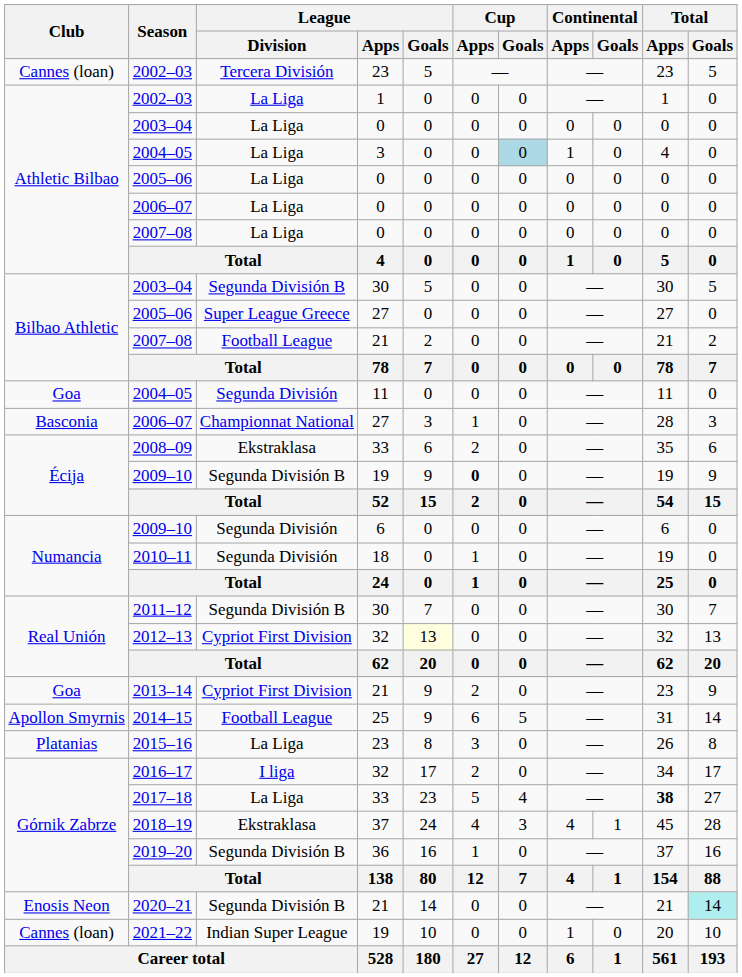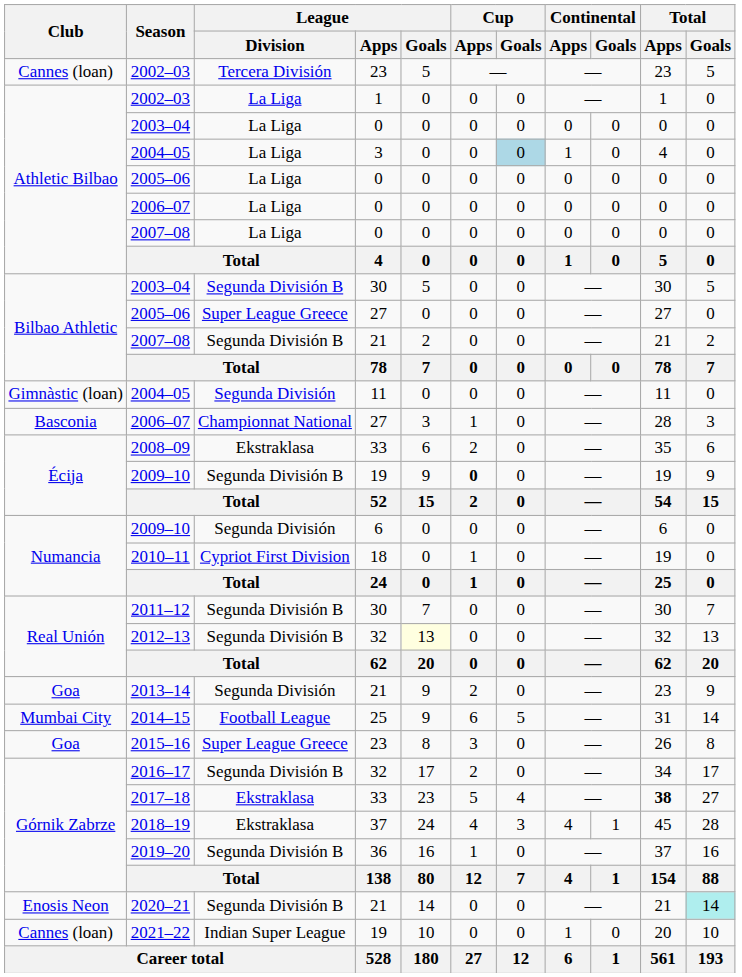 <table class="wikitable" style="text-align:center">
 <tr>
 <th rowspan="2">Club</th>
 <th rowspan="2">Season</th>
 <th colspan="3">League</th>
 <th colspan="2">Cup</th>
 <th colspan="2">Continental</th>
 <th colspan="2">Total</th>
 </tr>
 <tr>
 <th>Division</th>
 <th>Apps</th>
 <th>Goals</th>
 <th>Apps</th>
 <th>Goals</th>
 <th>Apps</th>
 <th>Goals</th>
 <th>Apps</th>
 <th>Goals</th>
 </tr>
 <tr>
 <td><a href='#'>Cannes</a> (loan)</td>
 <td><a href='#'>2002–03</a></td>
 <td><a href='#'>Tercera División</a></td>
 <td>23</td>
 <td>5</td>
 <td colspan="2">—</td>
 <td colspan="2">—</td>
 <td>23</td>
 <td>5</td>
 </tr>
 <tr>
 <td rowspan="7"><a href='#'>Athletic Bilbao</a></td>
 <td><a href='#'>2002–03</a></td>
 <td><a href='#'>La Liga</a></td>
 <td>1</td>
 <td>0</td>
 <td>0</td>
 <td>0</td>
 <td colspan="2">—</td>
 <td>1</td>
 <td>0</td>
 </tr>
 <tr>
 <td><a href='#'>2003–04</a></td>
 <td>La Liga</td>
 <td>0</td>
 <td>0</td>
 <td>0</td>
 <td>0</td>
 <td>0</td>
 <td>0</td>
 <td>0</td>
 <td>0</td>
 </tr>
 <tr>
 <td><a href='#'>2004–05</a></td>
 <td>La Liga</td>
 <td>3</td>
 <td>0</td>
 <td>0</td>
 <td style="background: lightblue;">0</td>
 <td>1</td>
 <td>0</td>
 <td>4</td>
 <td>0</td>
 </tr>
 <tr>
 <td><a href='#'>2005–06</a></td>
 <td>La Liga</td>
 <td>0</td>
 <td>0</td>
 <td>0</td>
 <td>0</td>
 <td>0</td>
 <td>0</td>
 <td>0</td>
 <td>0</td>
 </tr>
 <tr>
 <td><a href='#'>2006–07</a></td>
 <td>La Liga</td>
 <td>0</td>
 <td>0</td>
 <td>0</td>
 <td>0</td>
 <td>0</td>
 <td>0</td>
 <td>0</td>
 <td>0</td>
 </tr>
 <tr>
 <td><a href='#'>2007–08</a></td>
 <td>La Liga</td>
 <td>0</td>
 <td>0</td>
 <td>0</td>
 <td>0</td>
 <td>0</td>
 <td>0</td>
 <td>0</td>
 <td>0</td>
 </tr>
 <tr>
 <th colspan="2">Total</th>
 <th>4</th>
 <th>0</th>
 <th>0</th>
 <th>0</th>
 <th>1</th>
 <th>0</th>
 <th>5</th>
 <th>0</th>
 </tr>
 <tr>
 <td rowspan="4"><a href='#'>Bilbao Athletic</a></td>
 <td><a href='#'>2003–04</a></td>
 <td><a href='#'>Segunda División B</a></td>
 <td>30</td>
 <td>5</td>
 <td>0</td>
 <td>0</td>
 <td colspan="2">—</td>
 <td>30</td>
 <td>5</td>
 </tr>
 <tr>
 <td><a href='#'>2005–06</a></td>
 <td><a href='#'>Super League Greece</a></td>
 <td>27</td>
 <td>0</td>
 <td>0</td>
 <td>0</td>
 <td colspan="2">—</td>
 <td>27</td>
 <td>0</td>
 </tr>
 <tr>
 <td><a href='#'>2007–08</a></td>
-<td><a href='#'>Football League</a></td>
+<td>Segunda División B</td>
 <td>21</td>
 <td>2</td>
 <td>0</td>
 <td>0</td>
 <td colspan="2">—</td>
 <td>21</td>
 <td>2</td>
 </tr>
 <tr>
 <th colspan="2">Total</th>
 <th>78</th>
 <th>7</th>
 <th>0</th>
 <th>0</th>
 <th>0</th>
 <th>0</th>
 <th>78</th>
 <th>7</th>
 </tr>
 <tr>
-<td><a href='#'>Goa</a></td>
+<td><a href='#'>Gimnàstic</a> (loan)</td>
 <td><a href='#'>2004–05</a></td>
 <td><a href='#'>Segunda División</a></td>
 <td>11</td>
 <td>0</td>
 <td>0</td>
 <td>0</td>
 <td colspan="2">—</td>
 <td>11</td>
 <td>0</td>
 </tr>
 <tr>
 <td><a href='#'>Basconia</a></td>
 <td><a href='#'>2006–07</a></td>
 <td><a href='#'>Championnat National</a></td>
 <td>27</td>
 <td>3</td>
 <td>1</td>
 <td>0</td>
 <td colspan="2">—</td>
 <td>28</td>
 <td>3</td>
 </tr>
 <tr>
 <td rowspan="3"><a href='#'>Écija</a></td>
 <td><a href='#'>2008–09</a></td>
 <td>Ekstraklasa</td>
 <td>33</td>
 <td>6</td>
 <td>2</td>
 <td>0</td>
 <td colspan="2">—</td>
 <td>35</td>
 <td>6</td>
 </tr>
 <tr>
 <td><a href='#'>2009–10</a></td>
 <td>Segunda División B</td>
 <td>19</td>
 <td>9</td>
 <td><strong>0</strong></td>
 <td>0</td>
 <td colspan="2">—</td>
 <td>19</td>
 <td>9</td>
 </tr>
 <tr>
 <th colspan="2">Total</th>
 <th>52</th>
 <th>15</th>
 <th>2</th>
 <th>0</th>
 <th colspan="2">—</th>
 <th>54</th>
 <th>15</th>
 </tr>
 <tr>
 <td rowspan="3"><a href='#'>Numancia</a></td>
 <td><a href='#'>2009–10</a></td>
 <td>Segunda División</td>
 <td>6</td>
 <td>0</td>
 <td>0</td>
 <td>0</td>
 <td colspan="2">—</td>
 <td>6</td>
 <td>0</td>
 </tr>
 <tr>
 <td><a href='#'>2010–11</a></td>
-<td>Segunda División</td>
+<td><a href='#'>Cypriot First Division</a></td>
 <td>18</td>
 <td>0</td>
 <td>1</td>
 <td>0</td>
 <td colspan="2">—</td>
 <td>19</td>
 <td>0</td>
 </tr>
 <tr>
 <th colspan="2">Total</th>
 <th>24</th>
 <th>0</th>
 <th>1</th>
 <th>0</th>
 <th colspan="2">—</th>
 <th>25</th>
 <th>0</th>
 </tr>
 <tr>
 <td rowspan="3"><a href='#'>Real Unión</a></td>
 <td><a href='#'>2011–12</a></td>
 <td>Segunda División B</td>
 <td>30</td>
 <td>7</td>
 <td>0</td>
 <td>0</td>
 <td colspan="2">—</td>
 <td>30</td>
 <td>7</td>
 </tr>
 <tr>
 <td><a href='#'>2012–13</a></td>
-<td><a href='#'>Cypriot First Division</a></td>
+<td>Segunda División B</td>
 <td>32</td>
 <td style="background: lightyellow;">13</td>
 <td>0</td>
 <td>0</td>
 <td colspan="2">—</td>
 <td>32</td>
 <td>13</td>
 </tr>
 <tr>
 <th colspan="2">Total</th>
 <th>62</th>
 <th>20</th>
 <th>0</th>
 <th>0</th>
 <th colspan="2">—</th>
 <th>62</th>
 <th>20</th>
 </tr>
 <tr>
 <td><a href='#'>Goa</a></td>
 <td><a href='#'>2013–14</a></td>
-<td><a href='#'>Cypriot First Division</a></td>
+<td>Segunda División</td>
 <td>21</td>
 <td>9</td>
 <td>2</td>
 <td>0</td>
 <td colspan="2">—</td>
 <td>23</td>
 <td>9</td>
 </tr>
 <tr>
-<td><a href='#'>Apollon Smyrnis</a></td>
+<td><a href='#'>Mumbai City</a></td>
 <td><a href='#'>2014–15</a></td>
 <td><a href='#'>Football League</a></td>
 <td>25</td>
 <td>9</td>
 <td>6</td>
 <td>5</td>
 <td colspan="2">—</td>
 <td>31</td>
 <td>14</td>
 </tr>
 <tr>
-<td><a href='#'>Platanias</a></td>
+<td><a href='#'>Goa</a></td>
 <td><a href='#'>2015–16</a></td>
-<td>La Liga</td>
+<td><a href='#'>Super League Greece</a></td>
 <td>23</td>
 <td>8</td>
 <td>3</td>
 <td>0</td>
 <td colspan="2">—</td>
 <td>26</td>
 <td>8</td>
 </tr>
 <tr>
 <td rowspan="5"><a href='#'>Górnik Zabrze</a></td>
 <td><a href='#'>2016–17</a></td>
-<td><a href='#'>I liga</a></td>
+<td>Segunda División B</td>
 <td>32</td>
 <td>17</td>
 <td>2</td>
 <td>0</td>
 <td colspan="2">—</td>
 <td>34</td>
 <td>17</td>
 </tr>
 <tr>
 <td><a href='#'>2017–18</a></td>
-<td>La Liga</td>
+<td><a href='#'>Ekstraklasa</a></td>
 <td>33</td>
 <td>23</td>
 <td>5</td>
 <td>4</td>
 <td colspan="2">—</td>
 <td><strong>38</strong></td>
 <td>27</td>
 </tr>
 <tr>
 <td><a href='#'>2018–19</a></td>
 <td>Ekstraklasa</td>
 <td>37</td>
 <td>24</td>
 <td>4</td>
 <td>3</td>
 <td>4</td>
 <td>1</td>
 <td>45</td>
 <td>28</td>
 </tr>
 <tr>
 <td><a href='#'>2019–20</a></td>
 <td>Segunda División B</td>
 <td>36</td>
 <td>16</td>
 <td>1</td>
 <td>0</td>
 <td colspan="2">—</td>
 <td>37</td>
 <td>16</td>
 </tr>
 <tr>
 <th colspan="2">Total</th>
 <th>138</th>
 <th>80</th>
 <th>12</th>
 <th>7</th>
 <th>4</th>
 <th>1</th>
 <th>154</th>
 <th>88</th>
 </tr>
 <tr>
 <td><a href='#'>Enosis Neon</a></td>
 <td><a href='#'>2020–21</a></td>
 <td>Segunda División B</td>
 <td>21</td>
 <td>14</td>
 <td>0</td>
 <td>0</td>
 <td colspan="2">—</td>
 <td>21</td>
 <td style="background: paleturquoise;">14</td>
 </tr>
 <tr>
 <td><a href='#'>Cannes</a> (loan)</td>
 <td><a href='#'>2021–22</a></td>
 <td>Indian Super League</td>
 <td>19</td>
 <td>10</td>
 <td>0</td>
 <td>0</td>
 <td>1</td>
 <td>0</td>
 <td>20</td>
 <td>10</td>
 </tr>
 <tr>
 <th colspan="3">Career total</th>
 <th>528</th>
 <th>180</th>
 <th>27</th>
 <th>12</th>
 <th>6</th>
 <th>1</th>
 <th>561</th>
 <th>193</th>
 </tr>
 </table>
